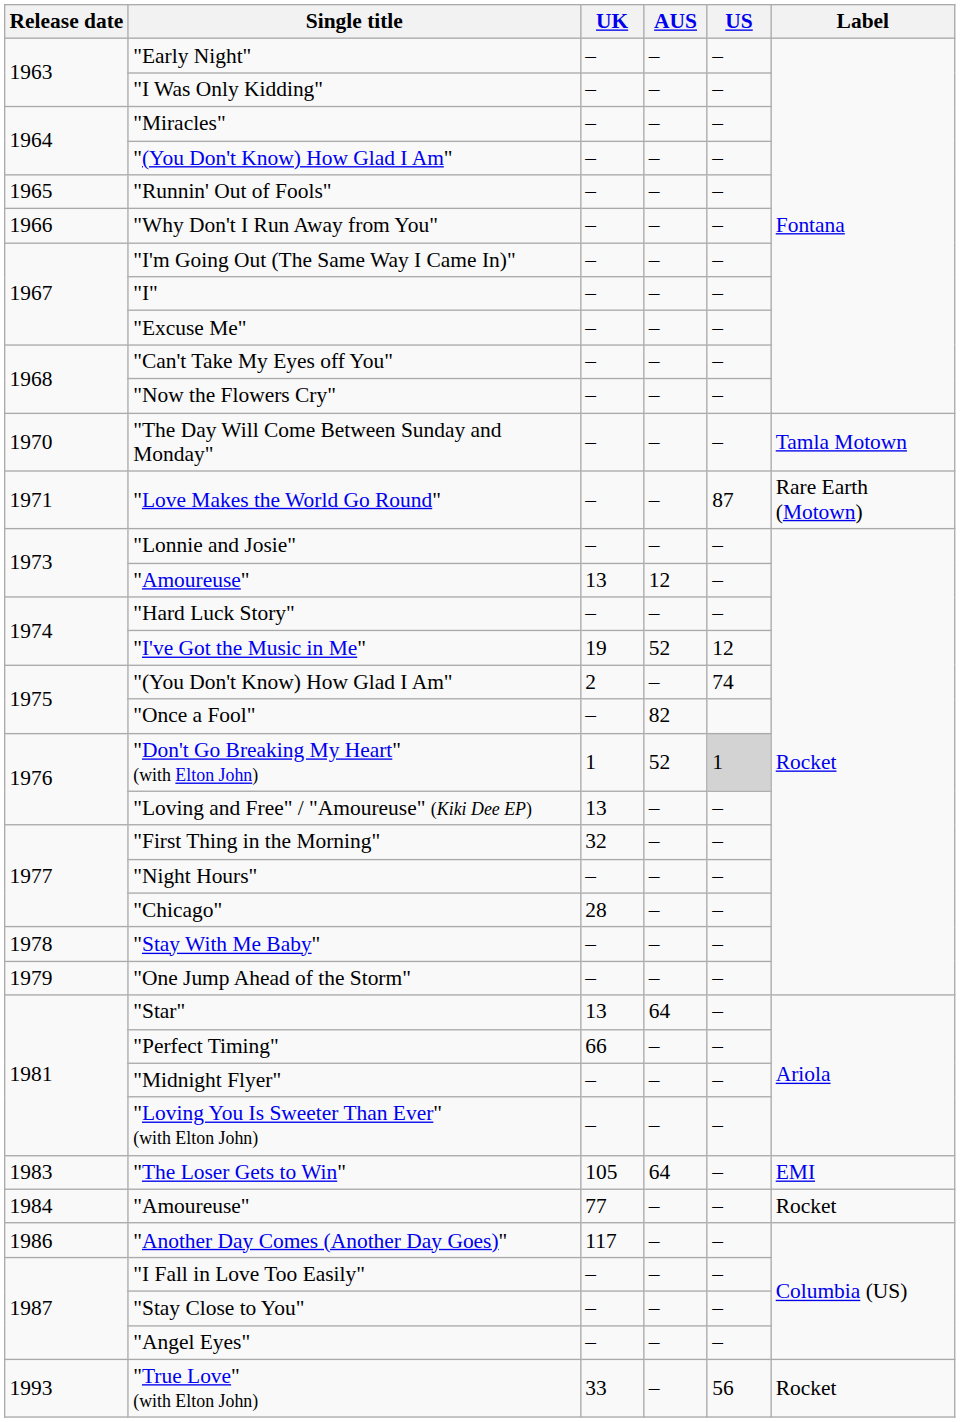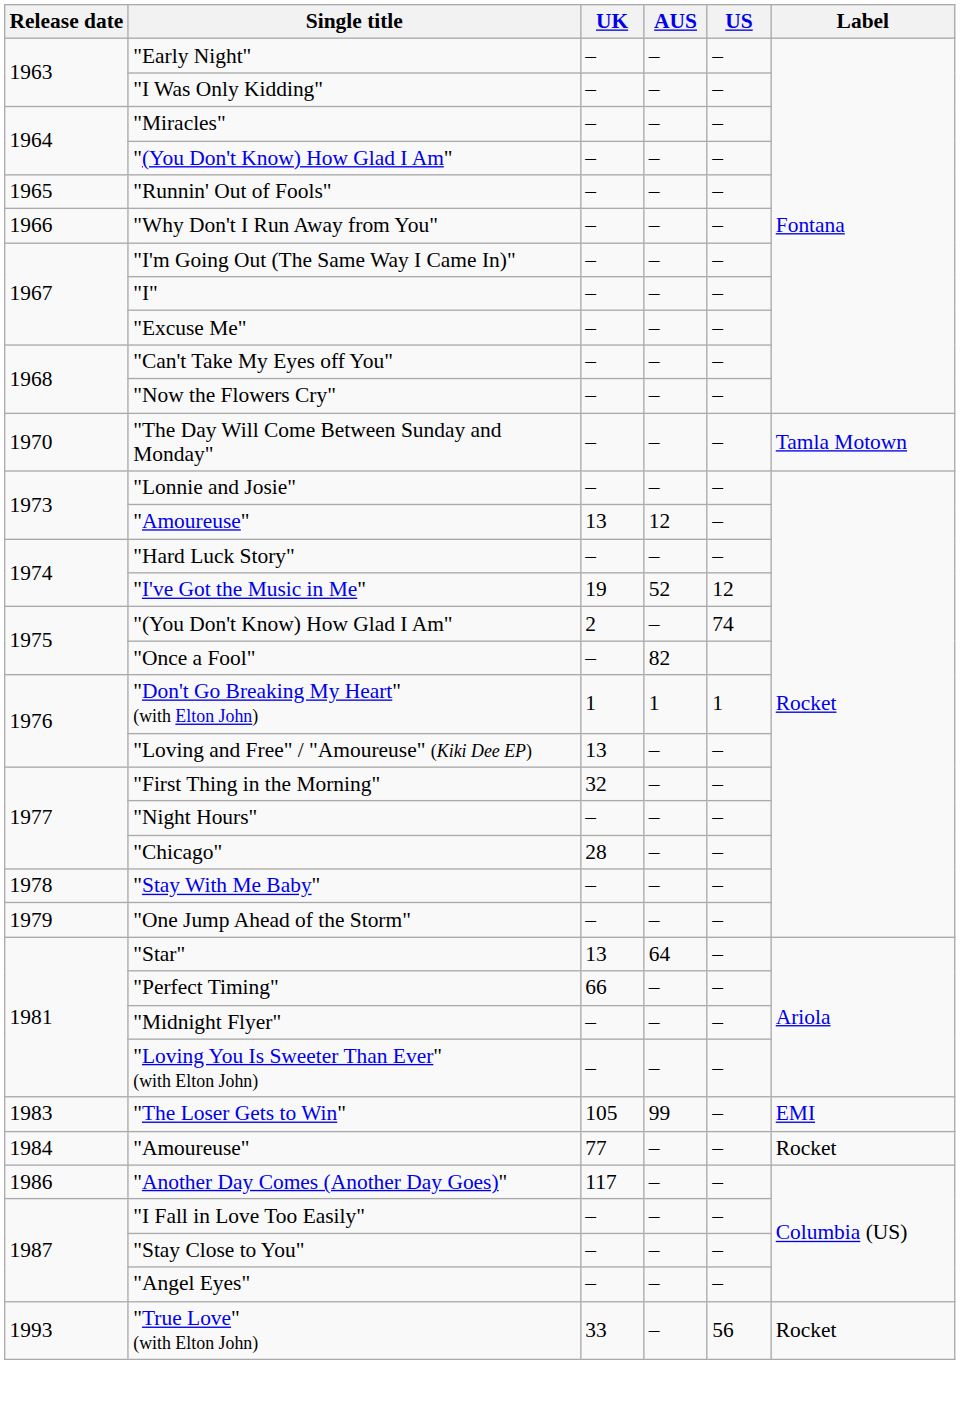 <table class="wikitable">
 <tr>
 <th>Release date</th>
 <th style="width:330px;">Single title</th>
 <th style="width:40px;"><a href='#'>UK</a></th>
 <th style="width:40px;"><a href='#'>AUS</a><br></th>
 <th style="width:40px;"><a href='#'>US</a></th>
 <th style="width:130px;">Label</th>
 </tr>
 <tr>
 <td rowspan="2">1963</td>
 <td>"Early Night"</td>
 <td>–</td>
 <td>–</td>
 <td>–</td>
 <td rowspan="11"><a href='#'>Fontana</a></td>
 </tr>
 <tr>
 <td>"I Was Only Kidding"</td>
 <td>–</td>
 <td>–</td>
 <td>–</td>
 </tr>
 <tr>
 <td rowspan="2">1964</td>
 <td>"Miracles"</td>
 <td>–</td>
 <td>–</td>
 <td>–</td>
 </tr>
 <tr>
 <td>"<a href='#'>(You Don't Know) How Glad I Am</a>"</td>
 <td>–</td>
 <td>–</td>
 <td>–</td>
 </tr>
 <tr>
 <td>1965</td>
 <td>"Runnin' Out of Fools"</td>
 <td>–</td>
 <td>–</td>
 <td>–</td>
 </tr>
 <tr>
 <td>1966</td>
 <td>"Why Don't I Run Away from You"</td>
 <td>–</td>
 <td>–</td>
 <td>–</td>
 </tr>
 <tr>
 <td rowspan="3">1967</td>
 <td>"I'm Going Out (The Same Way I Came In)"</td>
 <td>–</td>
 <td>–</td>
 <td>–</td>
 </tr>
 <tr>
 <td>"I"</td>
 <td>–</td>
 <td>–</td>
 <td>–</td>
 </tr>
 <tr>
 <td>"Excuse Me"</td>
 <td>–</td>
 <td>–</td>
 <td>–</td>
 </tr>
 <tr>
 <td rowspan="2">1968</td>
 <td>"Can't Take My Eyes off You"</td>
 <td>–</td>
 <td>–</td>
 <td>–</td>
 </tr>
 <tr>
 <td>"Now the Flowers Cry"</td>
 <td>–</td>
 <td>–</td>
 <td>–</td>
 </tr>
 <tr>
 <td>1970</td>
 <td>"The Day Will Come Between Sunday and Monday"</td>
 <td>–</td>
 <td>–</td>
 <td>–</td>
 <td><a href='#'>Tamla Motown</a></td>
 </tr>
 <tr>
-<td>1971</td>
-<td>"<a href='#'>Love Makes the World Go Round</a>"</td>
-<td>–</td>
-<td>–</td>
-<td>87</td>
-<td>Rare Earth (<a href='#'>Motown</a>)</td>
-</tr>
-<tr>
 <td rowspan="2">1973</td>
 <td>"Lonnie and Josie"</td>
 <td>–</td>
 <td>–</td>
 <td>–</td>
 <td rowspan="13"><a href='#'>Rocket</a></td>
 </tr>
 <tr>
 <td>"<a href='#'>Amoureuse</a>"</td>
 <td>13</td>
 <td>12</td>
 <td>–</td>
 </tr>
 <tr>
 <td rowspan="2">1974</td>
 <td>"Hard Luck Story"</td>
 <td>–</td>
 <td>–</td>
 <td>–</td>
 </tr>
 <tr>
 <td>"<a href='#'>I've Got the Music in Me</a>"</td>
 <td>19</td>
 <td>52</td>
 <td>12</td>
 </tr>
 <tr>
 <td rowspan="2">1975</td>
 <td>"(You Don't Know) How Glad I Am"</td>
 <td>2</td>
 <td>–</td>
 <td>74</td>
 </tr>
 <tr>
 <td>"Once a Fool"</td>
 <td>–</td>
 <td>82</td>
 </tr>
 <tr>
 <td rowspan="2">1976</td>
 <td>"<a href='#'>Don't Go Breaking My Heart</a>"<br><small>(with <a href='#'>Elton John</a>)</small></td>
 <td>1</td>
-<td>52</td>
-<td style="background: lightgrey;">1</td>
+<td>1</td>
+<td>1</td>
 </tr>
 <tr>
 <td>"Loving and Free" / "Amoureuse" <small>(<em>Kiki Dee EP</em>)</small></td>
 <td>13</td>
 <td>–</td>
 <td>–</td>
 </tr>
 <tr>
 <td rowspan="3">1977</td>
 <td>"First Thing in the Morning"</td>
 <td>32</td>
 <td>–</td>
 <td>–</td>
 </tr>
 <tr>
 <td>"Night Hours"</td>
 <td>–</td>
 <td>–</td>
 <td>–</td>
 </tr>
 <tr>
 <td>"Chicago"</td>
 <td>28</td>
 <td>–</td>
 <td>–</td>
 </tr>
 <tr>
 <td>1978</td>
 <td>"<a href='#'>Stay With Me Baby</a>"</td>
 <td>–</td>
 <td>–</td>
 <td>–</td>
 </tr>
 <tr>
 <td>1979</td>
 <td>"One Jump Ahead of the Storm"</td>
 <td>–</td>
 <td>–</td>
 <td>–</td>
 </tr>
 <tr>
 <td rowspan="4">1981</td>
 <td>"Star"</td>
 <td>13</td>
 <td>64</td>
 <td>–</td>
 <td rowspan="4"><a href='#'>Ariola</a></td>
 </tr>
 <tr>
 <td>"Perfect Timing"</td>
 <td>66</td>
 <td>–</td>
 <td>–</td>
 </tr>
 <tr>
 <td>"Midnight Flyer"</td>
 <td>–</td>
 <td>–</td>
 <td>–</td>
 </tr>
 <tr>
 <td>"<a href='#'>Loving You Is Sweeter Than Ever</a>"<br><small>(with Elton John)</small></td>
 <td>–</td>
 <td>–</td>
 <td>–</td>
 </tr>
 <tr>
 <td>1983</td>
 <td>"<a href='#'>The Loser Gets to Win</a>"</td>
 <td>105</td>
-<td>64</td>
+<td>99</td>
 <td>–</td>
 <td><a href='#'>EMI</a></td>
 </tr>
 <tr>
 <td>1984</td>
 <td>"Amoureuse"</td>
 <td>77</td>
 <td>–</td>
 <td>–</td>
 <td>Rocket</td>
 </tr>
 <tr>
 <td>1986</td>
 <td>"<a href='#'>Another Day Comes (Another Day Goes)</a>"</td>
 <td>117</td>
 <td>–</td>
 <td>–</td>
 <td rowspan="4"><a href='#'>Columbia</a> (US)</td>
 </tr>
 <tr>
 <td rowspan="3">1987</td>
 <td>"I Fall in Love Too Easily" </td>
 <td>–</td>
 <td>–</td>
 <td>–</td>
 </tr>
 <tr>
 <td>"Stay Close to You"</td>
 <td>–</td>
 <td>–</td>
 <td>–</td>
 </tr>
 <tr>
 <td>"Angel Eyes"</td>
 <td>–</td>
 <td>–</td>
 <td>–</td>
 </tr>
 <tr>
 <td>1993</td>
 <td>"<a href='#'>True Love</a>" <br><small>(with Elton John)</small></td>
 <td>33</td>
 <td>–</td>
 <td>56</td>
 <td>Rocket</td>
 </tr>
 </table>
